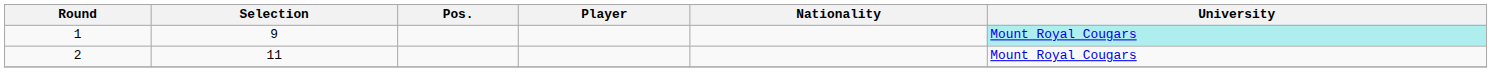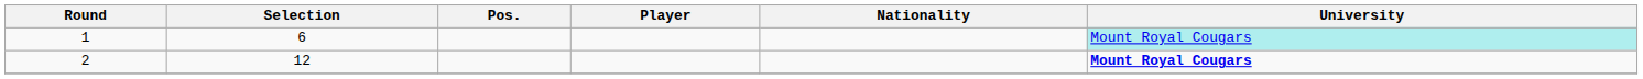 <table class="wikitable sortable" style="width:90%; text-align:center; font-size:95%; text-align:left;">
 <tr>
 <th>Round</th>
 <th>Selection</th>
 <th>Pos.</th>
 <th>Player</th>
 <th>Nationality</th>
 <th>University</th>
 </tr>
 <tr>
 <td align=center>1</td>
-<td align=center>9</td>
+<td align=center>6</td>
 <td align=center></td>
 <td></td>
 <td></td>
 <td style="background: paleturquoise;"><a href='#'>Mount Royal Cougars</a></td>
 </tr>
 <tr>
 <td align=center>2</td>
-<td align=center>11</td>
+<td align=center>12</td>
 <td align=center></td>
 <td></td>
 <td></td>
-<td><a href='#'>Mount Royal Cougars</a></td>
+<td><strong><a href='#'>Mount Royal Cougars</a></strong></td>
 </tr>
 <tr>
 </tr>
 </table>
